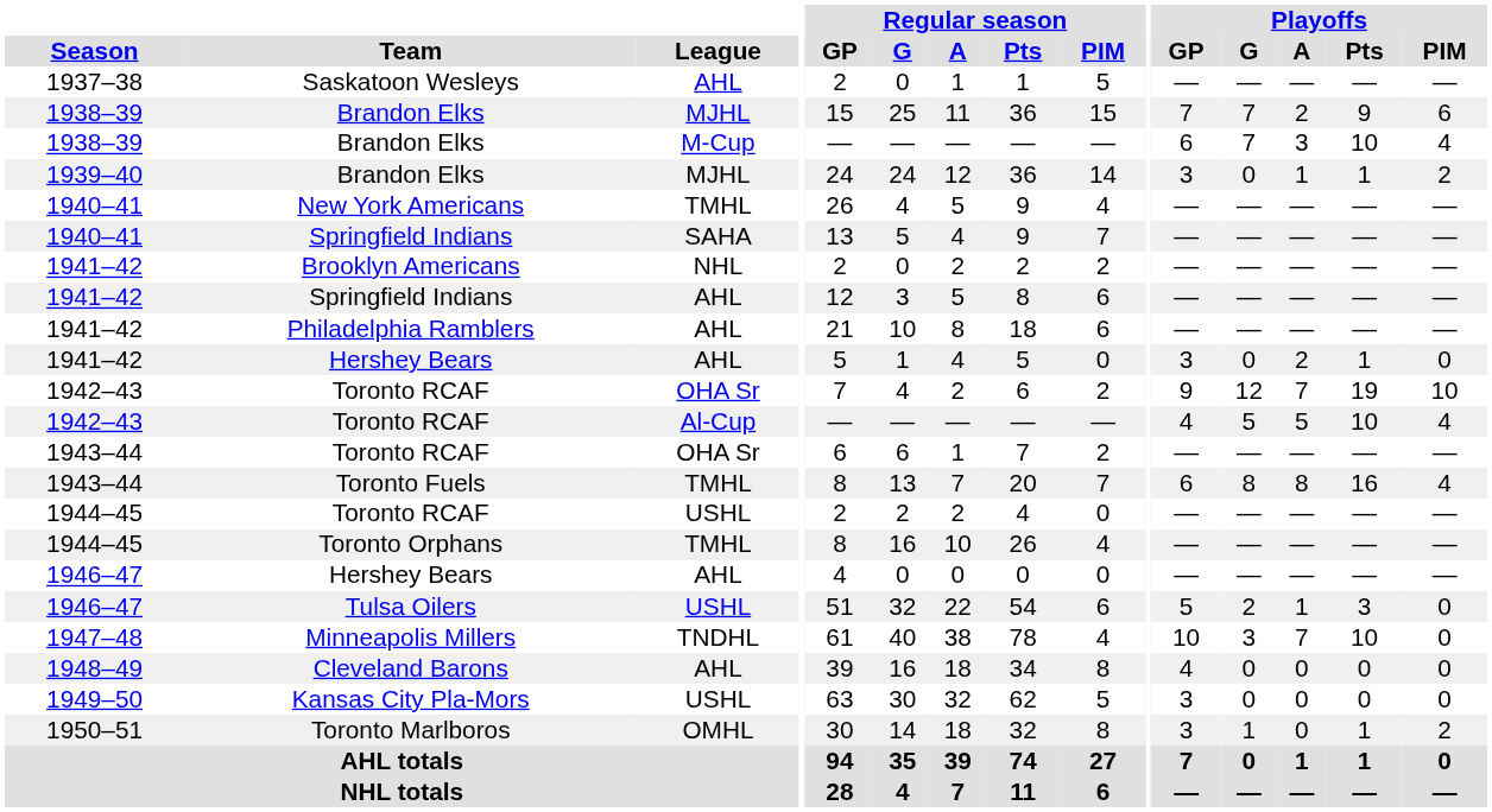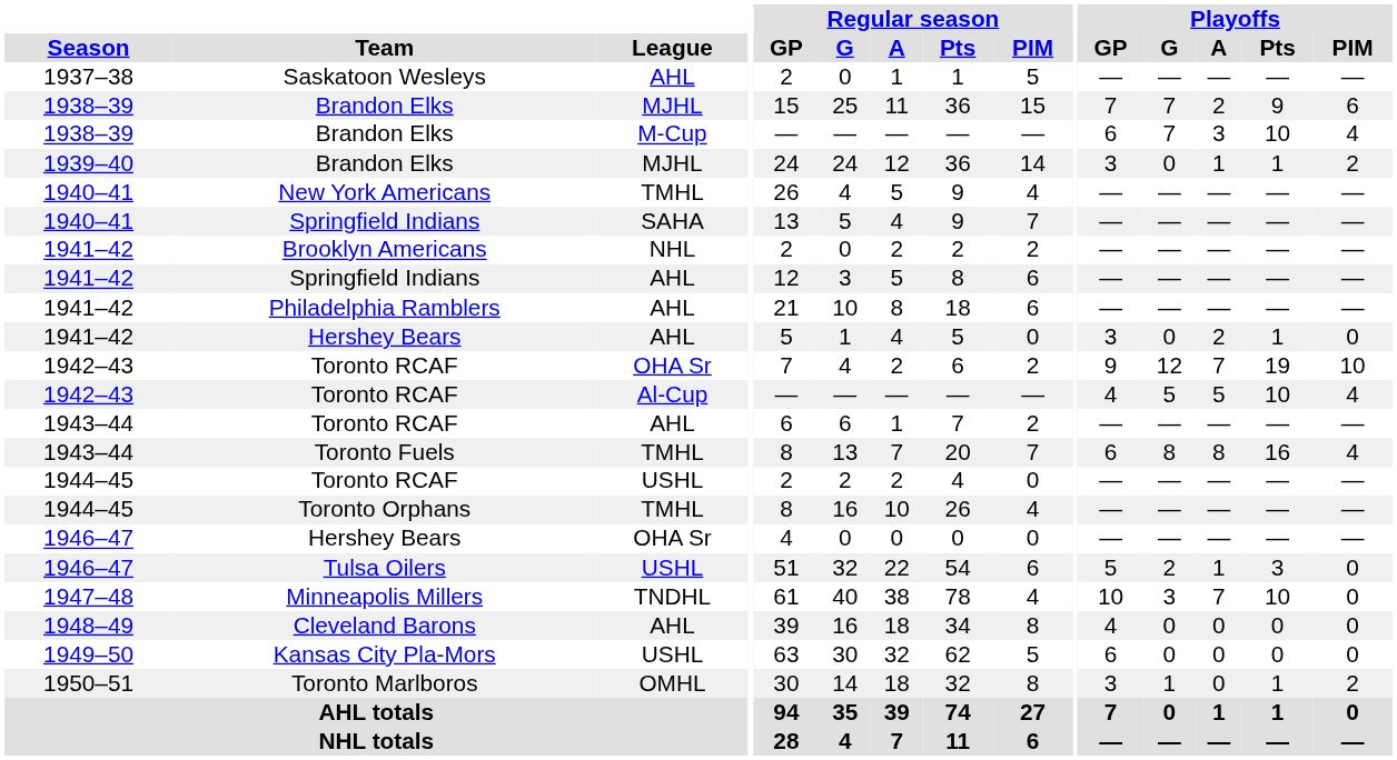 <table border="0" cellpadding="1" cellspacing="0" style="text-align:center; width:60em">
 <tr bgcolor="#e0e0e0">
 <th colspan="3" bgcolor="#ffffff"></th>
 <th rowspan="100" bgcolor="#ffffff"></th>
 <th colspan="5"><a href='#'>Regular season</a></th>
 <th rowspan="100" bgcolor="#ffffff"></th>
 <th colspan="5"><a href='#'>Playoffs</a></th>
 </tr>
 <tr bgcolor="#e0e0e0">
 <th><a href='#'>Season</a></th>
 <th>Team</th>
 <th>League</th>
 <th>GP</th>
 <th><a href='#'>G</a></th>
 <th><a href='#'>A</a></th>
 <th><a href='#'>Pts</a></th>
 <th><a href='#'>PIM</a></th>
 <th>GP</th>
 <th>G</th>
 <th>A</th>
 <th>Pts</th>
 <th>PIM</th>
 </tr>
 <tr>
 <td>1937–38</td>
 <td>Saskatoon Wesleys</td>
 <td><a href='#'>AHL</a></td>
 <td>2</td>
 <td>0</td>
 <td>1</td>
 <td>1</td>
 <td>5</td>
 <td>—</td>
 <td>—</td>
 <td>—</td>
 <td>—</td>
 <td>—</td>
 </tr>
 <tr bgcolor="#f0f0f0">
 <td><a href='#'>1938–39</a></td>
 <td><a href='#'>Brandon Elks</a></td>
 <td><a href='#'>MJHL</a></td>
 <td>15</td>
 <td>25</td>
 <td>11</td>
 <td>36</td>
 <td>15</td>
 <td>7</td>
 <td>7</td>
 <td>2</td>
 <td>9</td>
 <td>6</td>
 </tr>
 <tr>
 <td><a href='#'>1938–39</a></td>
 <td>Brandon Elks</td>
 <td><a href='#'>M-Cup</a></td>
 <td>—</td>
 <td>—</td>
 <td>—</td>
 <td>—</td>
 <td>—</td>
 <td>6</td>
 <td>7</td>
 <td>3</td>
 <td>10</td>
 <td>4</td>
 </tr>
 <tr bgcolor="#f0f0f0">
 <td><a href='#'>1939–40</a></td>
 <td>Brandon Elks</td>
 <td>MJHL</td>
 <td>24</td>
 <td>24</td>
 <td>12</td>
 <td>36</td>
 <td>14</td>
 <td>3</td>
 <td>0</td>
 <td>1</td>
 <td>1</td>
 <td>2</td>
 </tr>
 <tr>
 <td><a href='#'>1940–41</a></td>
 <td><a href='#'>New York Americans</a></td>
 <td>TMHL</td>
 <td>26</td>
 <td>4</td>
 <td>5</td>
 <td>9</td>
 <td>4</td>
 <td>—</td>
 <td>—</td>
 <td>—</td>
 <td>—</td>
 <td>—</td>
 </tr>
 <tr bgcolor="#f0f0f0">
 <td><a href='#'>1940–41</a></td>
 <td><a href='#'>Springfield Indians</a></td>
 <td>SAHA</td>
 <td>13</td>
 <td>5</td>
 <td>4</td>
 <td>9</td>
 <td>7</td>
 <td>—</td>
 <td>—</td>
 <td>—</td>
 <td>—</td>
 <td>—</td>
 </tr>
 <tr>
 <td><a href='#'>1941–42</a></td>
 <td><a href='#'>Brooklyn Americans</a></td>
 <td>NHL</td>
 <td>2</td>
 <td>0</td>
 <td>2</td>
 <td>2</td>
 <td>2</td>
 <td>—</td>
 <td>—</td>
 <td>—</td>
 <td>—</td>
 <td>—</td>
 </tr>
 <tr bgcolor="#f0f0f0">
 <td><a href='#'>1941–42</a></td>
 <td>Springfield Indians</td>
 <td>AHL</td>
 <td>12</td>
 <td>3</td>
 <td>5</td>
 <td>8</td>
 <td>6</td>
 <td>—</td>
 <td>—</td>
 <td>—</td>
 <td>—</td>
 <td>—</td>
 </tr>
 <tr>
 <td>1941–42</td>
 <td><a href='#'>Philadelphia Ramblers</a></td>
 <td>AHL</td>
 <td>21</td>
 <td>10</td>
 <td>8</td>
 <td>18</td>
 <td>6</td>
 <td>—</td>
 <td>—</td>
 <td>—</td>
 <td>—</td>
 <td>—</td>
 </tr>
 <tr bgcolor="#f0f0f0">
 <td>1941–42</td>
 <td><a href='#'>Hershey Bears</a></td>
 <td>AHL</td>
 <td>5</td>
 <td>1</td>
 <td>4</td>
 <td>5</td>
 <td>0</td>
 <td>3</td>
 <td>0</td>
 <td>2</td>
 <td>1</td>
 <td>0</td>
 </tr>
 <tr>
 <td>1942–43</td>
 <td>Toronto RCAF</td>
 <td><a href='#'>OHA Sr</a></td>
 <td>7</td>
 <td>4</td>
 <td>2</td>
 <td>6</td>
 <td>2</td>
 <td>9</td>
 <td>12</td>
 <td>7</td>
 <td>19</td>
 <td>10</td>
 </tr>
 <tr bgcolor="#f0f0f0">
 <td><a href='#'>1942–43</a></td>
 <td>Toronto RCAF</td>
 <td><a href='#'>Al-Cup</a></td>
 <td>—</td>
 <td>—</td>
 <td>—</td>
 <td>—</td>
 <td>—</td>
 <td>4</td>
 <td>5</td>
 <td>5</td>
 <td>10</td>
 <td>4</td>
 </tr>
 <tr>
 <td>1943–44</td>
 <td>Toronto RCAF</td>
-<td>OHA Sr</td>
+<td>AHL</td>
 <td>6</td>
 <td>6</td>
 <td>1</td>
 <td>7</td>
 <td>2</td>
 <td>—</td>
 <td>—</td>
 <td>—</td>
 <td>—</td>
 <td>—</td>
 </tr>
 <tr bgcolor="#f0f0f0">
 <td>1943–44</td>
 <td>Toronto Fuels</td>
 <td>TMHL</td>
 <td>8</td>
 <td>13</td>
 <td>7</td>
 <td>20</td>
 <td>7</td>
 <td>6</td>
 <td>8</td>
 <td>8</td>
 <td>16</td>
 <td>4</td>
 </tr>
 <tr>
 <td>1944–45</td>
 <td>Toronto RCAF</td>
 <td>USHL</td>
 <td>2</td>
 <td>2</td>
 <td>2</td>
 <td>4</td>
 <td>0</td>
 <td>—</td>
 <td>—</td>
 <td>—</td>
 <td>—</td>
 <td>—</td>
 </tr>
 <tr bgcolor="#f0f0f0">
 <td>1944–45</td>
 <td>Toronto Orphans</td>
 <td>TMHL</td>
 <td>8</td>
 <td>16</td>
 <td>10</td>
 <td>26</td>
 <td>4</td>
 <td>—</td>
 <td>—</td>
 <td>—</td>
 <td>—</td>
 <td>—</td>
 </tr>
 <tr>
 <td><a href='#'>1946–47</a></td>
 <td>Hershey Bears</td>
-<td>AHL</td>
+<td>OHA Sr</td>
 <td>4</td>
 <td>0</td>
 <td>0</td>
 <td>0</td>
 <td>0</td>
 <td>—</td>
 <td>—</td>
 <td>—</td>
 <td>—</td>
 <td>—</td>
 </tr>
 <tr bgcolor="#f0f0f0">
 <td><a href='#'>1946–47</a></td>
 <td><a href='#'>Tulsa Oilers</a></td>
 <td><a href='#'>USHL</a></td>
 <td>51</td>
 <td>32</td>
 <td>22</td>
 <td>54</td>
 <td>6</td>
 <td>5</td>
 <td>2</td>
 <td>1</td>
 <td>3</td>
 <td>0</td>
 </tr>
 <tr>
 <td><a href='#'>1947–48</a></td>
 <td><a href='#'>Minneapolis Millers</a></td>
 <td>TNDHL</td>
 <td>61</td>
 <td>40</td>
 <td>38</td>
 <td>78</td>
 <td>4</td>
 <td>10</td>
 <td>3</td>
 <td>7</td>
 <td>10</td>
 <td>0</td>
 </tr>
 <tr bgcolor="#f0f0f0">
 <td><a href='#'>1948–49</a></td>
 <td><a href='#'>Cleveland Barons</a></td>
 <td>AHL</td>
 <td>39</td>
 <td>16</td>
 <td>18</td>
 <td>34</td>
 <td>8</td>
 <td>4</td>
 <td>0</td>
 <td>0</td>
 <td>0</td>
 <td>0</td>
 </tr>
 <tr>
 <td><a href='#'>1949–50</a></td>
 <td><a href='#'>Kansas City Pla-Mors</a></td>
 <td>USHL</td>
 <td>63</td>
 <td>30</td>
 <td>32</td>
 <td>62</td>
 <td>5</td>
-<td>3</td>
+<td>6</td>
 <td>0</td>
 <td>0</td>
 <td>0</td>
 <td>0</td>
 </tr>
 <tr bgcolor="#f0f0f0">
 <td>1950–51</td>
 <td>Toronto Marlboros</td>
 <td>OMHL</td>
 <td>30</td>
 <td>14</td>
 <td>18</td>
 <td>32</td>
 <td>8</td>
 <td>3</td>
 <td>1</td>
 <td>0</td>
 <td>1</td>
 <td>2</td>
 </tr>
 <tr bgcolor="#e0e0e0">
 <th colspan="3">AHL totals</th>
 <th>94</th>
 <th>35</th>
 <th>39</th>
 <th>74</th>
 <th>27</th>
 <th>7</th>
 <th>0</th>
 <th>1</th>
 <th>1</th>
 <th>0</th>
 </tr>
 <tr bgcolor="#e0e0e0">
 <th colspan="3">NHL totals</th>
 <th>28</th>
 <th>4</th>
 <th>7</th>
 <th>11</th>
 <th>6</th>
 <th>—</th>
 <th>—</th>
 <th>—</th>
 <th>—</th>
 <th>—</th>
 </tr>
 </table>
